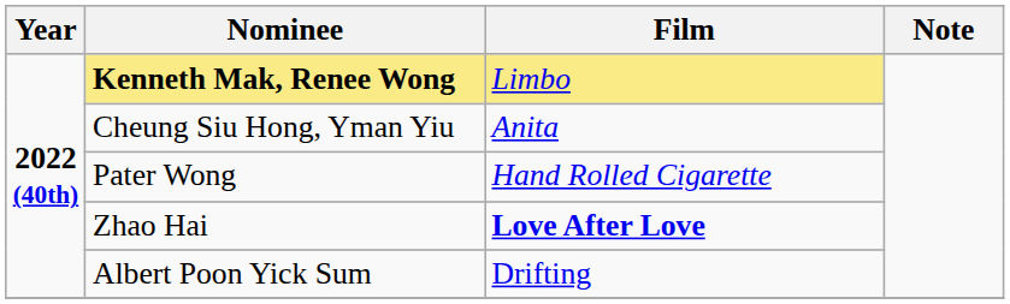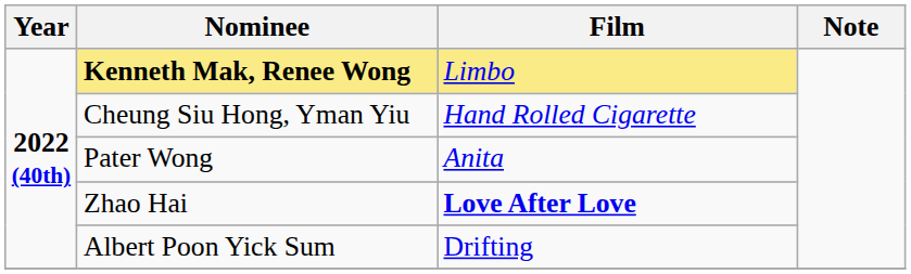 <table class="sortable wikitable">
 <tr>
 <th width="8%">Year</th>
 <th width="40%">Nominee</th>
 <th width="40%">Film</th>
 <th width="12%">Note</th>
 </tr>
 <tr>
 <td align="center" rowspan=5><strong>2022</strong><br><small><a href='#'><strong>(40th)</strong></a></small></td>
 <td style="background:#FAEB86"><strong>Kenneth Mak, Renee Wong</strong></td>
 <td style="background:#FAEB86"><em><a href='#'>Limbo</a></em></td>
 <td rowspan=5></td>
 </tr>
 <tr>
 <td>Cheung Siu Hong, Yman Yiu</td>
-<td><em><a href='#'>Anita</a></em></td>
+<td><em><a href='#'>Hand Rolled Cigarette</a></em></td>
 </tr>
 <tr>
 <td>Pater Wong</td>
-<td><em><a href='#'>Hand Rolled Cigarette</a></em></td>
+<td><em><a href='#'>Anita</a></em></td>
 </tr>
 <tr>
 <td>Zhao Hai</td>
 <td><strong><a href='#'>Love After Love</a><em></td>
 </tr>
 <tr>
 <td>Albert Poon Yick Sum</td>
 <td></em><a href='#'>Drifting</a><em></td>
 </tr>
 <tr>
 </tr>
 </table>
